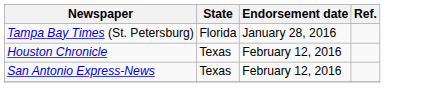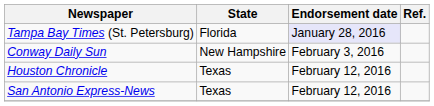 <table class="wikitable sortable">
 <tr valign=bottom>
 <th>Newspaper</th>
 <th>State</th>
 <th>Endorsement date</th>
 <th>Ref.</th>
 </tr>
 <tr>
 <td><em><a href='#'>Tampa Bay Times</a></em> (St. Petersburg)</td>
 <td>Florida</td>
-<td>January 28, 2016</td>
+<td style="background: lavender;">January 28, 2016</td>
+<td></td>
+</tr>
+<tr>
+<td><em><a href='#'>Conway Daily Sun</a></em></td>
+<td>New Hampshire</td>
+<td>February 3, 2016</td>
 <td></td>
 </tr>
 <tr>
 <td><em><a href='#'>Houston Chronicle</a></em></td>
 <td>Texas</td>
 <td>February 12, 2016</td>
 <td></td>
 </tr>
 <tr>
 <td><em><a href='#'>San Antonio Express-News</a></em></td>
 <td>Texas</td>
 <td>February 12, 2016</td>
 <td></td>
 </tr>
 <tr>
 </tr>
 </table>
